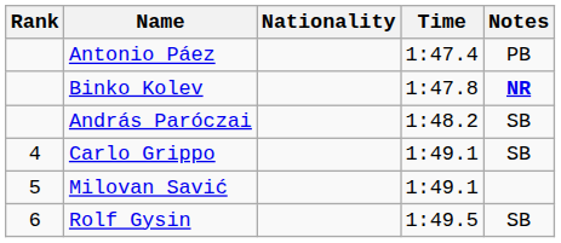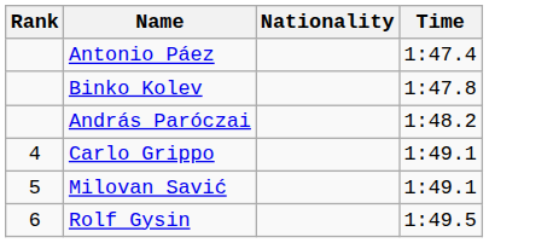 <table class="wikitable sortable" style="text-align:center">
 <tr>
 <th>Rank</th>
 <th>Name</th>
 <th>Nationality</th>
 <th>Time</th>
-<th>Notes</th>
 </tr>
 <tr>
 <td></td>
 <td align="left"><a href='#'>Antonio Páez</a></td>
 <td align=left></td>
 <td>1:47.4</td>
-<td>PB</td>
 </tr>
 <tr>
 <td></td>
 <td align="left"><a href='#'>Binko Kolev</a></td>
 <td align=left></td>
 <td>1:47.8</td>
-<td><strong><a href='#'>NR</a></strong></td>
 </tr>
 <tr>
 <td></td>
 <td align="left"><a href='#'>András Paróczai</a></td>
 <td align=left></td>
 <td>1:48.2</td>
-<td>SB</td>
 </tr>
 <tr>
 <td>4</td>
 <td align="left"><a href='#'>Carlo Grippo</a></td>
 <td align=left></td>
 <td>1:49.1</td>
-<td>SB</td>
 </tr>
 <tr>
 <td>5</td>
 <td align="left"><a href='#'>Milovan Savić</a></td>
 <td align=left></td>
 <td>1:49.1</td>
-<td></td>
 </tr>
 <tr>
 <td>6</td>
 <td align="left"><a href='#'>Rolf Gysin</a></td>
 <td align=left></td>
 <td>1:49.5</td>
-<td>SB</td>
 </tr>
 </table>
